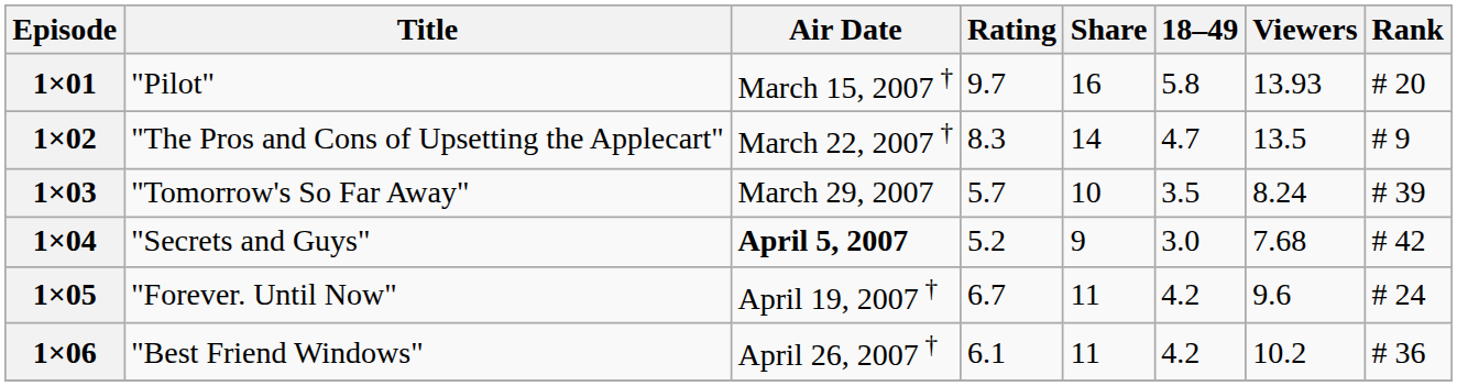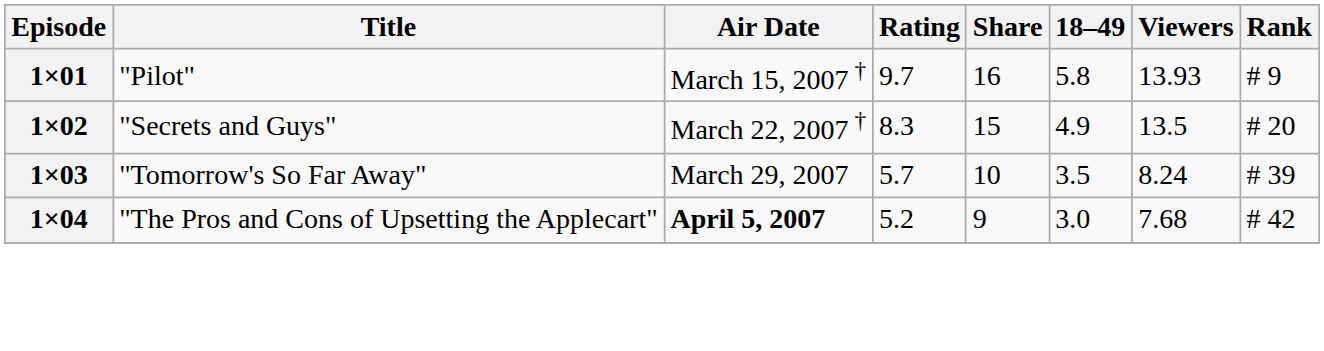 <table class="wikitable sortable">
 <tr>
 <th>Episode</th>
 <th>Title</th>
 <th>Air Date</th>
 <th>Rating</th>
 <th>Share</th>
 <th>18–49</th>
 <th>Viewers</th>
 <th>Rank</th>
 </tr>
 <tr>
 <th>1×01</th>
 <td>"Pilot"</td>
 <td>March 15, 2007<sup> †</sup></td>
 <td>9.7</td>
 <td>16</td>
 <td>5.8</td>
 <td>13.93</td>
-<td># 20</td>
+<td># 9</td>
 </tr>
 <tr>
 <th>1×02</th>
-<td>"The Pros and Cons of Upsetting the Applecart"</td>
+<td>"Secrets and Guys"</td>
 <td>March 22, 2007<sup> †</sup></td>
 <td>8.3</td>
-<td>14</td>
-<td>4.7</td>
+<td>15</td>
+<td>4.9</td>
 <td>13.5</td>
-<td># 9</td>
+<td># 20</td>
 </tr>
 <tr>
 <th>1×03</th>
 <td>"Tomorrow's So Far Away"</td>
 <td>March 29, 2007</td>
 <td>5.7</td>
 <td>10</td>
 <td>3.5</td>
 <td>8.24</td>
 <td># 39</td>
 </tr>
 <tr>
 <th>1×04</th>
-<td>"Secrets and Guys"</td>
+<td>"The Pros and Cons of Upsetting the Applecart"</td>
 <td><strong>April 5, 2007</strong></td>
 <td>5.2</td>
 <td>9</td>
 <td>3.0</td>
 <td>7.68</td>
 <td># 42</td>
 </tr>
 <tr>
-<th>1×05</th>
-<td>"Forever. Until Now"</td>
-<td>April 19, 2007<sup> †</sup></td>
-<td>6.7</td>
-<td>11</td>
-<td>4.2</td>
-<td>9.6</td>
-<td># 24</td>
-</tr>
-<tr>
-<th>1×06</th>
-<td>"Best Friend Windows"</td>
-<td>April 26, 2007<sup> †</sup></td>
-<td>6.1</td>
-<td>11</td>
-<td>4.2</td>
-<td>10.2</td>
-<td># 36</td>
-</tr>
-<tr>
 </tr>
 </table>
